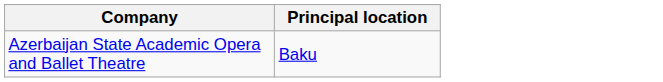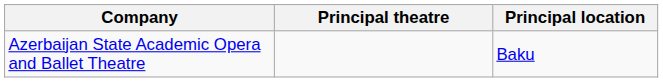 <table class="wikitable">
 <tr>
 <th width=250>Company</th>
+<th width=200>Principal theatre</th>
 <th width=150>Principal location</th>
 </tr>
 <tr>
 <td><a href='#'>Azerbaijan State Academic Opera and Ballet Theatre</a></td>
+<td></td>
 <td><a href='#'>Baku</a></td>
 </tr>
 </table>
